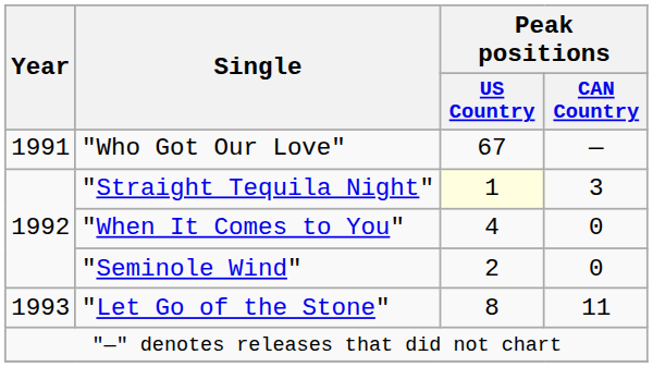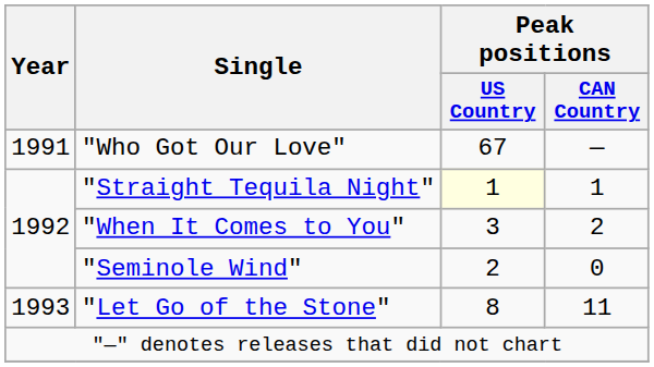 <table class="wikitable" style="text-align:center;">
 <tr>
 <th rowspan=2>Year</th>
 <th rowspan=2>Single</th>
 <th colspan=2>Peak positions</th>
 </tr>
 <tr style="font-size:smaller;">
 <th width="50"><a href='#'>US Country</a></th>
 <th width="50"><a href='#'>CAN Country</a></th>
 </tr>
 <tr>
 <td>1991</td>
 <td align="left">"Who Got Our Love"</td>
 <td>67</td>
 <td>—</td>
 </tr>
 <tr>
 <td rowspan=3>1992</td>
 <td align="left">"<a href='#'>Straight Tequila Night</a>"</td>
 <td style="background: lightyellow;">1</td>
-<td>3</td>
+<td>1</td>
 </tr>
 <tr>
 <td align="left">"<a href='#'>When It Comes to You</a>"</td>
-<td>4</td>
-<td>0</td>
+<td>3</td>
+<td>2</td>
 </tr>
 <tr>
 <td align="left">"<a href='#'>Seminole Wind</a>"</td>
 <td>2</td>
 <td>0</td>
 </tr>
 <tr>
 <td>1993</td>
 <td align="left">"<a href='#'>Let Go of the Stone</a>"</td>
 <td>8</td>
 <td>11</td>
 </tr>
 <tr>
 <td colspan="4" style="font-size:8pt">"—" denotes releases that did not chart</td>
 </tr>
 <tr>
 </tr>
 </table>
